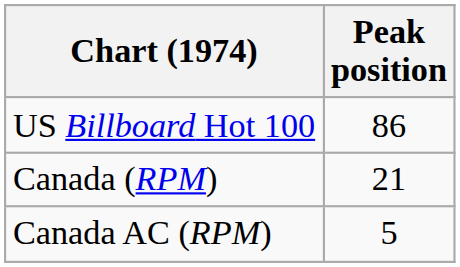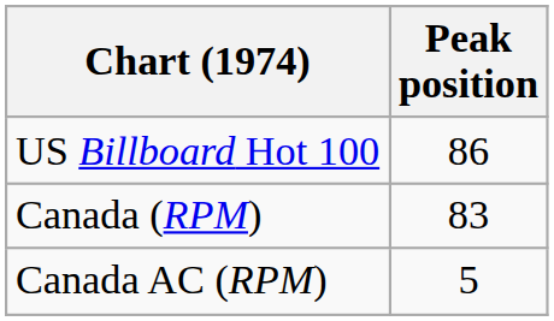 <table class="wikitable sortable" border="1">
 <tr>
 <th>Chart (1974)</th>
 <th>Peak<br>position</th>
 </tr>
 <tr>
 <td>US <a href='#'><em>Billboard</em> Hot 100</a></td>
 <td style="text-align:center;">86</td>
 </tr>
 <tr>
 <td>Canada (<em><a href='#'>RPM</a></em>)</td>
-<td style="text-align:center;">21</td>
+<td style="text-align:center;">83</td>
 </tr>
 <tr>
 <td>Canada AC (<em>RPM</em>)</td>
 <td style="text-align:center;">5</td>
 </tr>
 </table>
